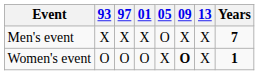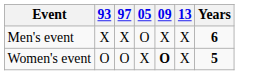 <table class="wikitable">
 <tr>
 <th>Event</th>
 <th><a href='#'>93</a></th>
 <th><a href='#'>97</a></th>
-<th><a href='#'>01</a></th>
 <th><a href='#'>05</a></th>
 <th><a href='#'>09</a></th>
 <th><a href='#'>13</a></th>
 <th>Years</th>
 </tr>
 <tr align=center>
 <td align=left>Men's event</td>
 <td>X</td>
 <td>X</td>
-<td>X</td>
 <td>O</td>
 <td>X</td>
 <td>X</td>
-<td><strong>7</strong></td>
+<td><strong>6</strong></td>
 </tr>
 <tr align=center>
 <td align=left>Women's event</td>
 <td>O</td>
 <td>O</td>
-<td>O</td>
 <td>X</td>
 <td><strong>O</strong></td>
 <td>X</td>
-<td><strong>1</strong></td>
+<td><strong>5</strong></td>
 </tr>
 </table>
